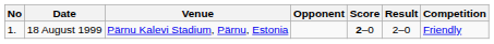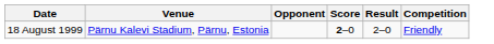 <table class="wikitable" style="font-size:85%;">
 <tr>
-<th>No</th>
 <th>Date</th>
 <th>Venue</th>
 <th>Opponent</th>
 <th>Score</th>
 <th>Result</th>
 <th>Competition</th>
 </tr>
 <tr>
-<td>1.</td>
 <td>18 August 1999</td>
 <td><a href='#'>Pärnu Kalevi Stadium</a>, <a href='#'>Pärnu</a>, <a href='#'>Estonia</a></td>
 <td></td>
 <td align=center><strong>2</strong>–0</td>
 <td align=center>2–0</td>
 <td><a href='#'>Friendly</a></td>
 </tr>
 </table>
